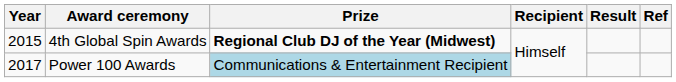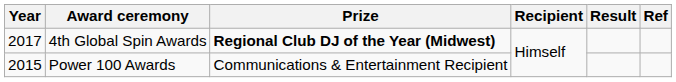 <table class ="wikitable">
 <tr>
 <th>Year</th>
 <th>Award ceremony</th>
 <th>Prize</th>
 <th>Recipient</th>
 <th>Result</th>
 <th>Ref</th>
 </tr>
 <tr>
-<td>2015</td>
+<td>2017</td>
 <td>4th Global Spin Awards</td>
 <td><strong>Regional Club DJ of the Year (Midwest)</strong></td>
 <td rowspan="2">Himself</td>
 <td></td>
 <td></td>
 </tr>
 <tr>
-<td>2017</td>
+<td>2015</td>
 <td>Power 100 Awards</td>
-<td style="background: lightblue;">Communications & Entertainment Recipient</td>
+<td>Communications & Entertainment Recipient</td>
 <td></td>
 <td></td>
 </tr>
 </table>
